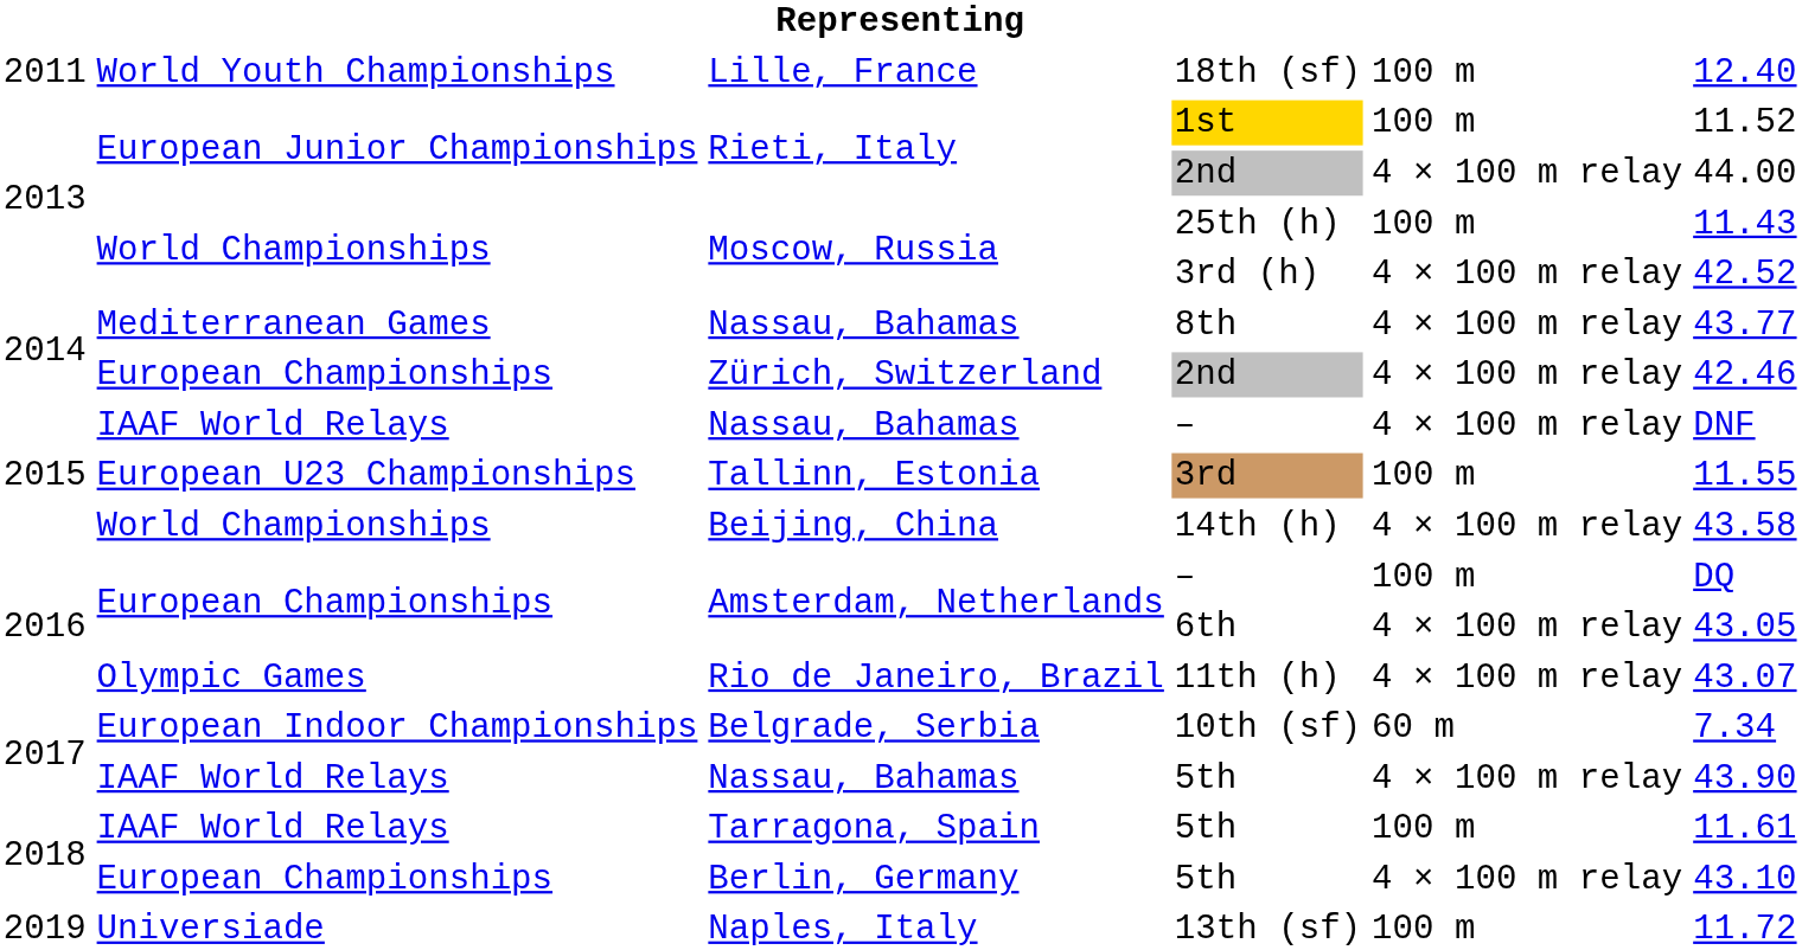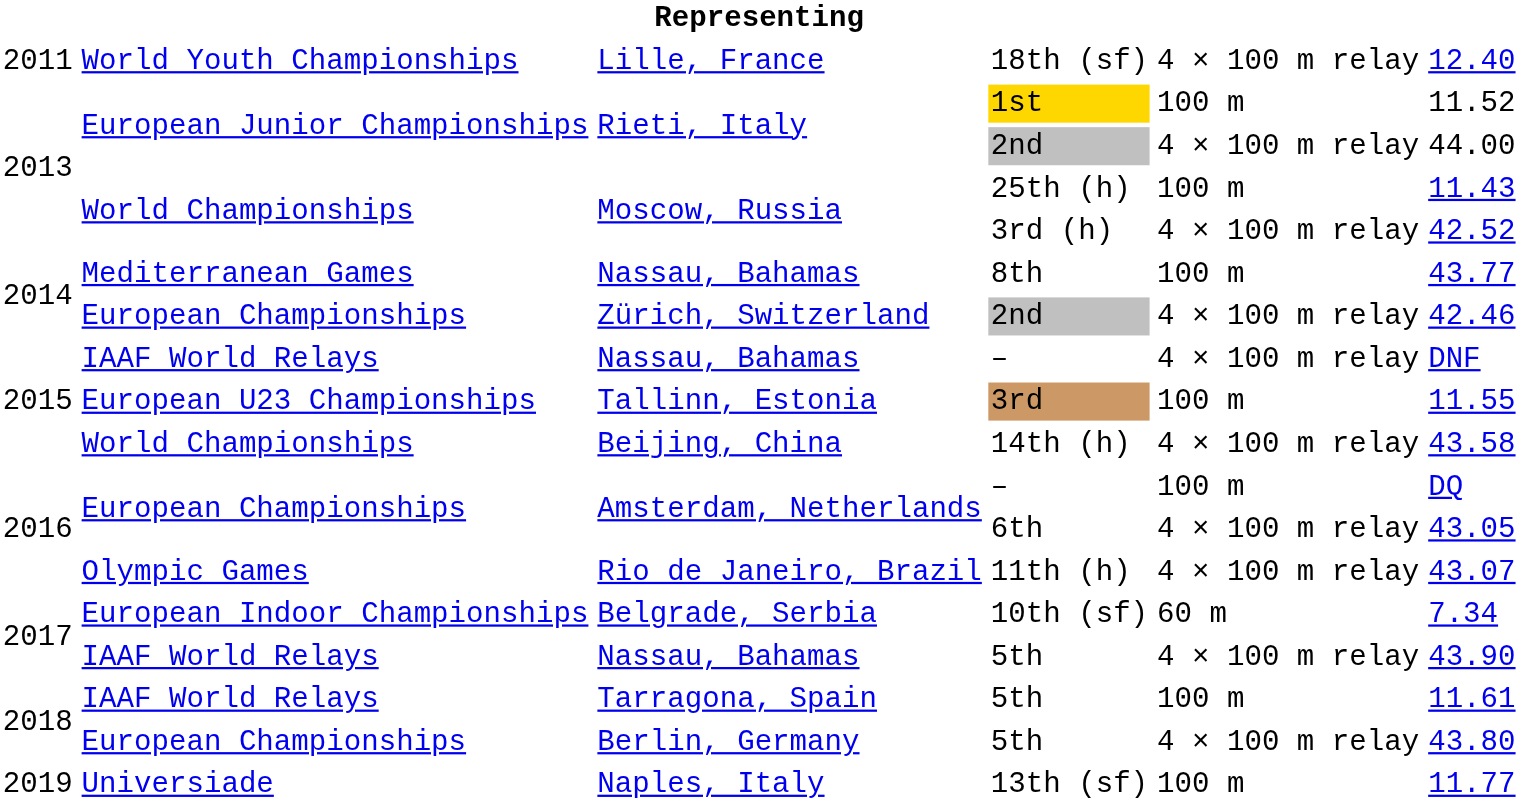 <table>
 <tr>
 <th colspan="6">Representing </th>
 </tr>
 <tr>
 <td>2011</td>
 <td><a href='#'>World Youth Championships</a></td>
 <td><a href='#'>Lille, France</a></td>
 <td>18th (sf)</td>
-<td>100 m</td>
+<td>4 × 100 m relay</td>
 <td><a href='#'>12.40</a></td>
 </tr>
 <tr>
 <td rowspan=4>2013</td>
 <td rowspan=2><a href='#'>European Junior Championships</a></td>
 <td rowspan=2><a href='#'>Rieti, Italy</a></td>
 <td bgcolor=gold>1st</td>
 <td>100 m</td>
 <td>11.52</td>
 </tr>
 <tr>
 <td bgcolor=silver>2nd</td>
 <td>4 × 100 m relay</td>
 <td>44.00</td>
 </tr>
 <tr>
 <td rowspan=2><a href='#'>World Championships</a></td>
 <td rowspan=2><a href='#'>Moscow, Russia</a></td>
 <td>25th (h)</td>
 <td>100 m</td>
 <td><a href='#'>11.43</a></td>
 </tr>
 <tr>
 <td>3rd (h)</td>
 <td>4 × 100 m relay</td>
 <td><a href='#'>42.52</a></td>
 </tr>
 <tr>
 <td rowspan=2>2014</td>
 <td><a href='#'>Mediterranean Games</a></td>
 <td><a href='#'>Nassau, Bahamas</a></td>
 <td>8th</td>
-<td>4 × 100 m relay</td>
+<td>100 m</td>
 <td><a href='#'>43.77</a></td>
 </tr>
 <tr>
 <td><a href='#'>European Championships</a></td>
 <td><a href='#'>Zürich, Switzerland</a></td>
 <td bgcolor=silver>2nd</td>
 <td>4 × 100 m relay</td>
 <td><a href='#'>42.46</a></td>
 </tr>
 <tr>
 <td rowspan=3>2015</td>
 <td><a href='#'>IAAF World Relays</a></td>
 <td><a href='#'>Nassau, Bahamas</a></td>
 <td>–</td>
 <td>4 × 100 m relay</td>
 <td><a href='#'>DNF</a></td>
 </tr>
 <tr>
 <td><a href='#'>European U23 Championships</a></td>
 <td><a href='#'>Tallinn, Estonia</a></td>
 <td bgcolor=cc9966>3rd</td>
 <td>100 m</td>
 <td><a href='#'>11.55</a></td>
 </tr>
 <tr>
 <td><a href='#'>World Championships</a></td>
 <td><a href='#'>Beijing, China</a></td>
 <td>14th (h)</td>
 <td>4 × 100 m relay</td>
 <td><a href='#'>43.58</a></td>
 </tr>
 <tr>
 <td rowspan=3>2016</td>
 <td rowspan=2><a href='#'>European Championships</a></td>
 <td rowspan=2><a href='#'>Amsterdam, Netherlands</a></td>
 <td>–</td>
 <td>100 m</td>
 <td><a href='#'>DQ</a></td>
 </tr>
 <tr>
 <td>6th</td>
 <td>4 × 100 m relay</td>
 <td><a href='#'>43.05</a></td>
 </tr>
 <tr>
 <td><a href='#'>Olympic Games</a></td>
 <td><a href='#'>Rio de Janeiro, Brazil</a></td>
 <td>11th (h)</td>
 <td>4 × 100 m relay</td>
 <td><a href='#'>43.07</a></td>
 </tr>
 <tr>
 <td rowspan=2>2017</td>
 <td><a href='#'>European Indoor Championships</a></td>
 <td><a href='#'>Belgrade, Serbia</a></td>
 <td>10th (sf)</td>
 <td>60 m</td>
 <td><a href='#'>7.34</a></td>
 </tr>
 <tr>
 <td><a href='#'>IAAF World Relays</a></td>
 <td><a href='#'>Nassau, Bahamas</a></td>
 <td>5th</td>
 <td>4 × 100 m relay</td>
 <td><a href='#'>43.90</a></td>
 </tr>
 <tr>
 <td rowspan=2>2018</td>
 <td><a href='#'>IAAF World Relays</a></td>
 <td><a href='#'>Tarragona, Spain</a></td>
 <td>5th</td>
 <td>100 m</td>
 <td><a href='#'>11.61</a></td>
 </tr>
 <tr>
 <td><a href='#'>European Championships</a></td>
 <td><a href='#'>Berlin, Germany</a></td>
 <td>5th</td>
 <td>4 × 100 m relay</td>
-<td><a href='#'>43.10</a></td>
+<td><a href='#'>43.80</a></td>
 </tr>
 <tr>
 <td>2019</td>
 <td><a href='#'>Universiade</a></td>
 <td><a href='#'>Naples, Italy</a></td>
 <td>13th (sf)</td>
 <td>100 m</td>
-<td><a href='#'>11.72</a></td>
+<td><a href='#'>11.77</a></td>
 </tr>
 </table>
